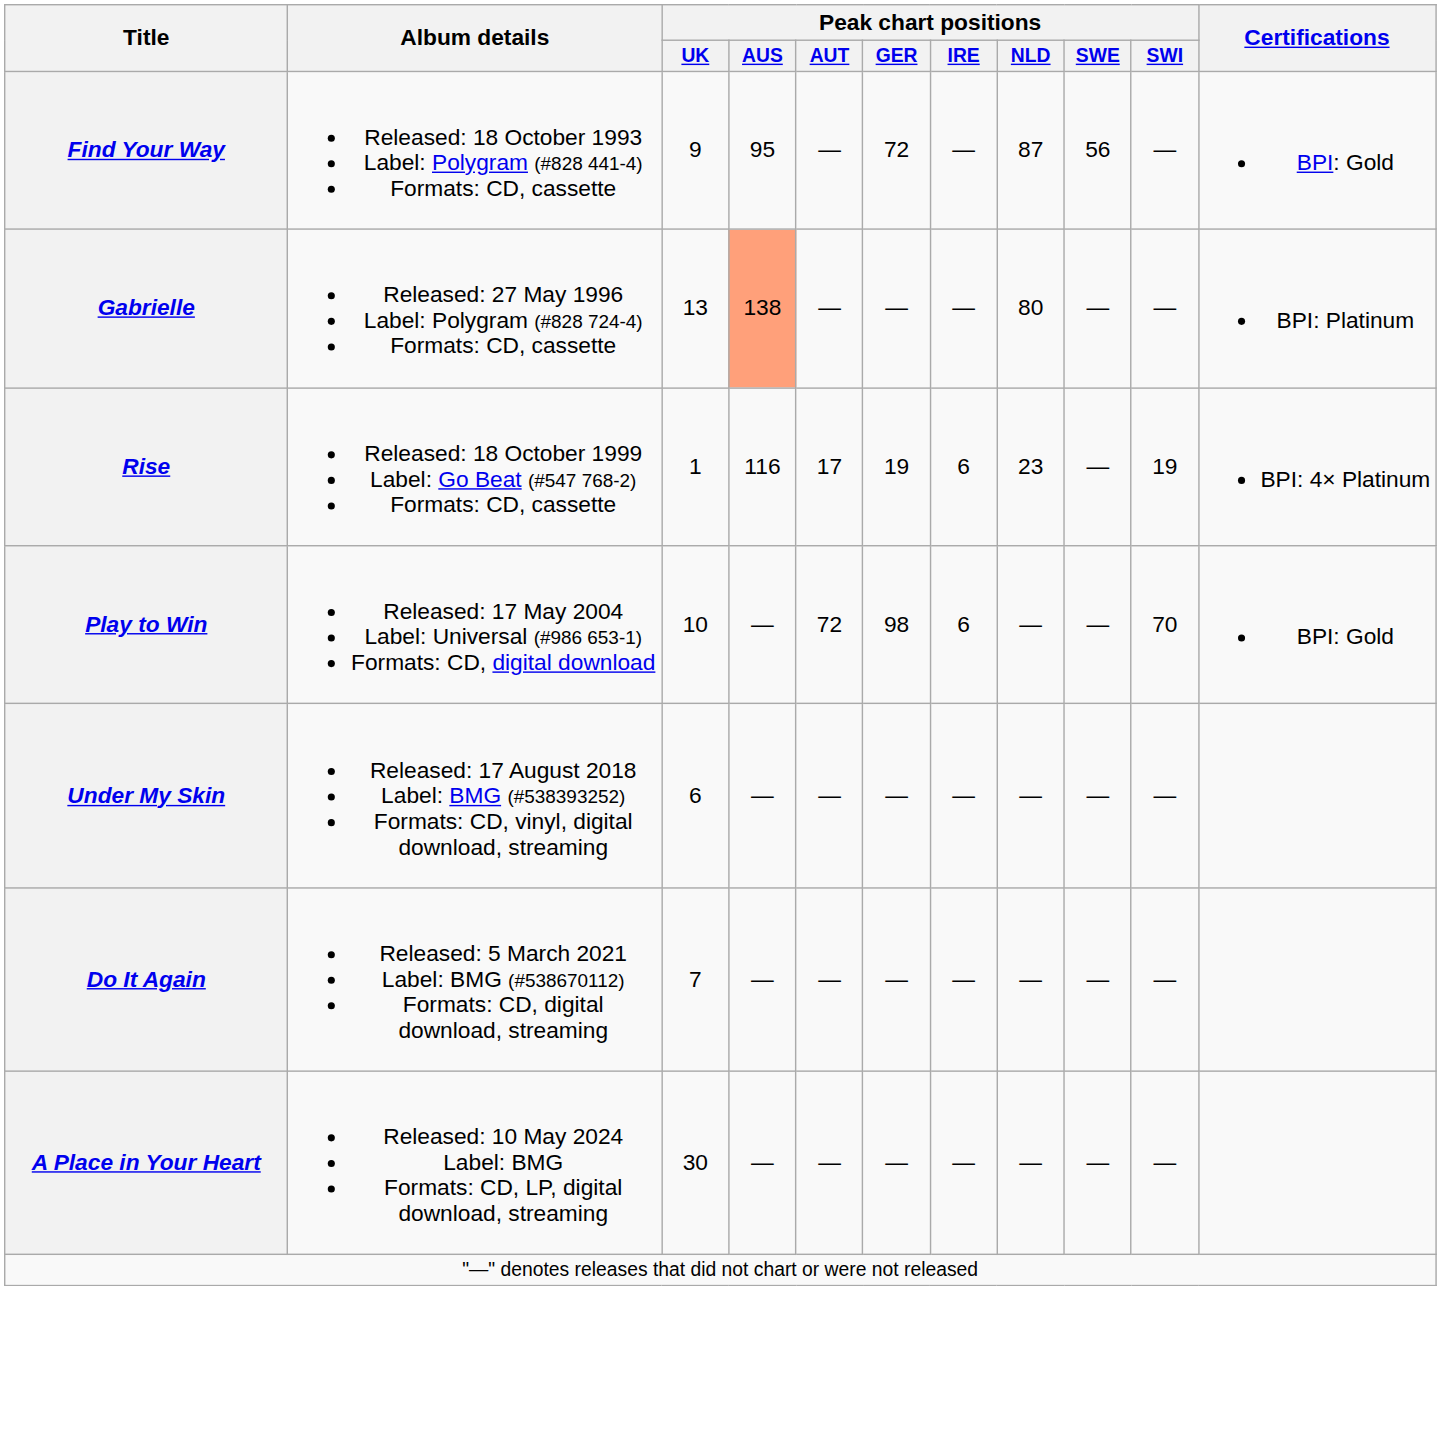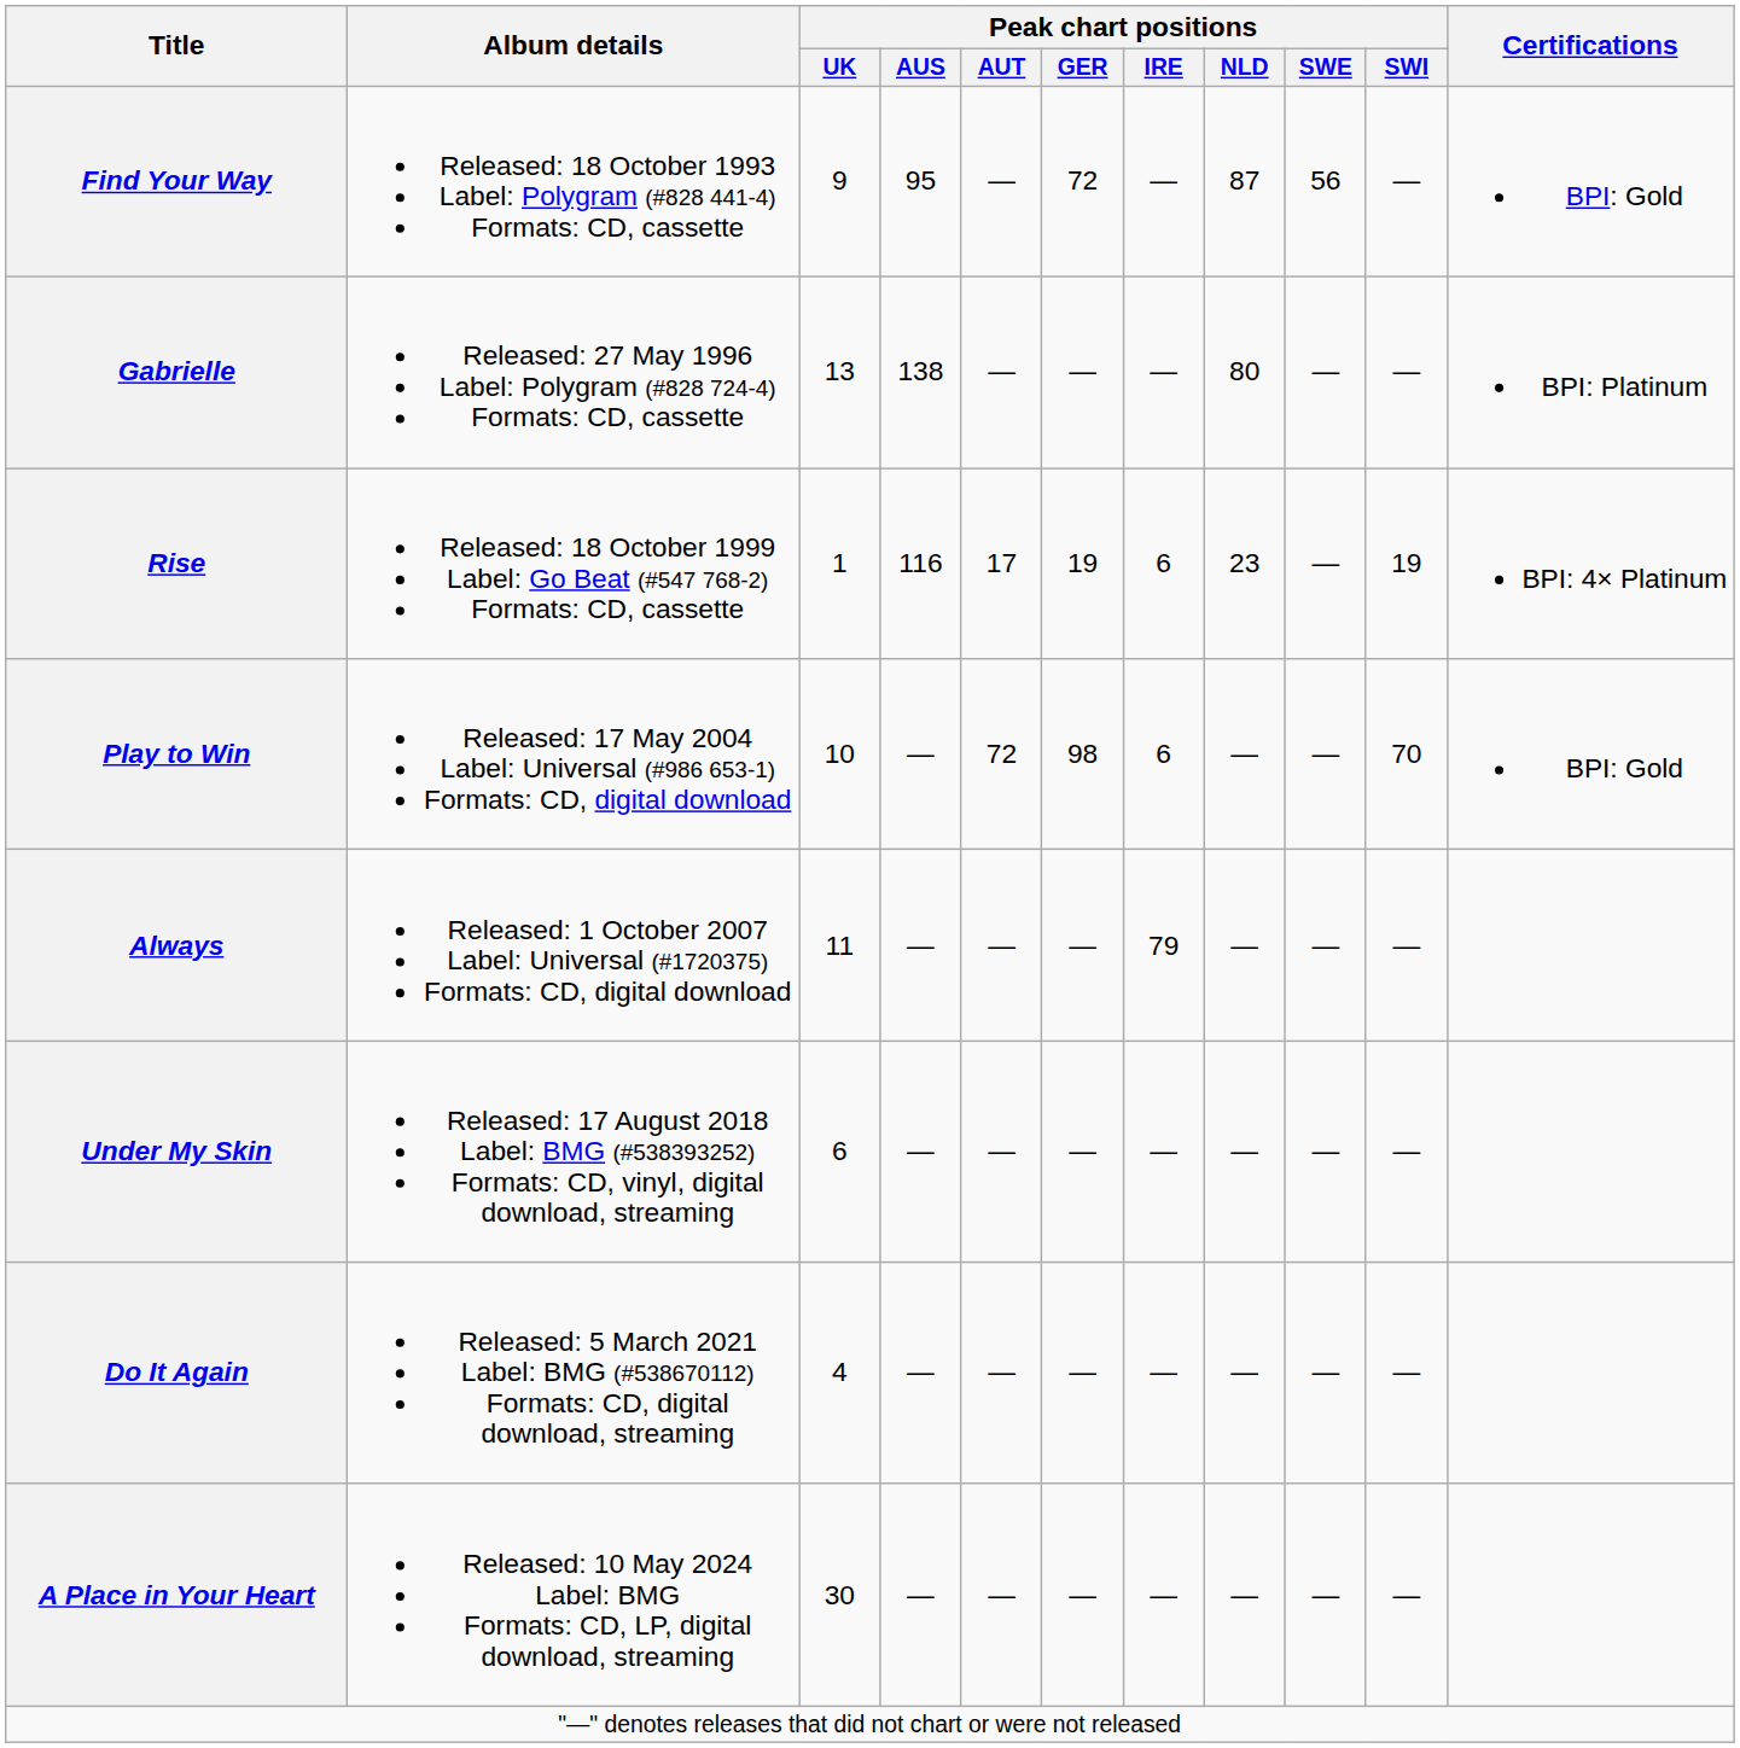 <table class="wikitable plainrowheaders" style="text-align:center;" border="1">
 <tr>
 <th scope="col" rowspan="2" style="width:12em;">Title</th>
 <th scope="col" rowspan="2" style="width:16em;">Album details</th>
 <th scope="col" colspan="8">Peak chart positions</th>
 <th scope="col" rowspan="2"><a href='#'>Certifications</a></th>
 </tr>
 <tr>
 <th scope="col" style="width:3em;font-size:85%;"><a href='#'>UK</a><br></th>
 <th scope="col" style="width:3em;font-size:85%;"><a href='#'>AUS</a><br></th>
 <th scope="col" style="width:3em;font-size:85%;"><a href='#'>AUT</a><br></th>
 <th scope="col" style="width:3em;font-size:85%;"><a href='#'>GER</a><br></th>
 <th scope="col" style="width:3em;font-size:85%;"><a href='#'>IRE</a><br></th>
 <th scope="col" style="width:3em;font-size:85%;"><a href='#'>NLD</a><br></th>
 <th scope="col" style="width:3em;font-size:85%;"><a href='#'>SWE</a><br></th>
 <th scope="col" style="width:3em;font-size:85%;"><a href='#'>SWI</a><br></th>
 </tr>
 <tr>
 <th scope="row"><em><a href='#'>Find Your Way</a></em></th>
 <td><br><ul><li>Released: 18 October 1993</li><li>Label: <a href='#'>Polygram</a> <small>(#828 441-4)</small></li><li>Formats: CD, cassette</li></ul></td>
 <td>9</td>
 <td>95</td>
 <td>—</td>
 <td>72</td>
 <td>—</td>
 <td>87</td>
 <td>56</td>
 <td>—</td>
 <td><br><ul><li><a href='#'>BPI</a>: Gold</li></ul></td>
 </tr>
 <tr>
 <th scope="row"><em><a href='#'>Gabrielle</a></em></th>
 <td><br><ul><li>Released: 27 May 1996</li><li>Label: Polygram <small>(#828 724-4)</small></li><li>Formats: CD, cassette</li></ul></td>
 <td>13</td>
-<td style="background: lightsalmon;">138</td>
+<td>138</td>
 <td>—</td>
 <td>—</td>
 <td>—</td>
 <td>80</td>
 <td>—</td>
 <td>—</td>
 <td><br><ul><li>BPI: Platinum</li></ul></td>
 </tr>
 <tr>
 <th scope="row"><em><a href='#'>Rise</a></em></th>
 <td><br><ul><li>Released: 18 October 1999</li><li>Label: <a href='#'>Go Beat</a> <small>(#547 768-2)</small></li><li>Formats: CD, cassette</li></ul></td>
 <td>1</td>
 <td>116</td>
 <td>17</td>
 <td>19</td>
 <td>6</td>
 <td>23</td>
 <td>—</td>
 <td>19</td>
 <td><br><ul><li>BPI: 4× Platinum</li></ul></td>
 </tr>
 <tr>
 <th scope="row"><em><a href='#'>Play to Win</a></em></th>
 <td><br><ul><li>Released: 17 May 2004</li><li>Label: Universal <small>(#986 653-1)</small></li><li>Formats: CD, <a href='#'>digital download</a></li></ul></td>
 <td>10</td>
 <td>—</td>
 <td>72</td>
 <td>98</td>
 <td>6</td>
 <td>—</td>
 <td>—</td>
 <td>70</td>
 <td><br><ul><li>BPI: Gold</li></ul></td>
 </tr>
 <tr>
+<th scope="row"><em><a href='#'>Always</a></em></th>
+<td><br><ul><li>Released: 1 October 2007</li><li>Label: Universal <small>(#1720375)</small></li><li>Formats: CD, digital download</li></ul></td>
+<td>11</td>
+<td>—</td>
+<td>—</td>
+<td>—</td>
+<td>79</td>
+<td>—</td>
+<td>—</td>
+<td>—</td>
+<td></td>
+</tr>
+<tr>
 <th scope="row"><em><a href='#'>Under My Skin</a></em></th>
 <td><br><ul><li>Released: 17 August 2018</li><li>Label: <a href='#'>BMG</a> <small>(#538393252)</small></li><li>Formats: CD, vinyl, digital download, streaming</li></ul></td>
 <td>6</td>
 <td>—</td>
 <td>—</td>
 <td>—</td>
 <td>—</td>
 <td>—</td>
 <td>—</td>
 <td>—</td>
 <td></td>
 </tr>
 <tr>
 <th scope="row"><em><a href='#'>Do It Again</a></em></th>
 <td><br><ul><li>Released: 5 March 2021</li><li>Label: BMG <small>(#538670112)</small></li><li>Formats: CD, digital download, streaming</li></ul></td>
-<td>7</td>
+<td>4</td>
 <td>—</td>
 <td>—</td>
 <td>—</td>
 <td>—</td>
 <td>—</td>
 <td>—</td>
 <td>—</td>
 <td></td>
 </tr>
 <tr>
 <th scope="row"><em><a href='#'>A Place in Your Heart</a></em></th>
 <td><br><ul><li>Released: 10 May 2024</li><li>Label: BMG</li><li>Formats: CD, LP, digital download, streaming</li></ul></td>
 <td>30</td>
 <td>—</td>
 <td>—</td>
 <td>—</td>
 <td>—</td>
 <td>—</td>
 <td>—</td>
 <td>—</td>
 <td></td>
 </tr>
 <tr>
 <td colspan="11" style="font-size:85%">"—" denotes releases that did not chart or were not released</td>
 </tr>
 </table>
